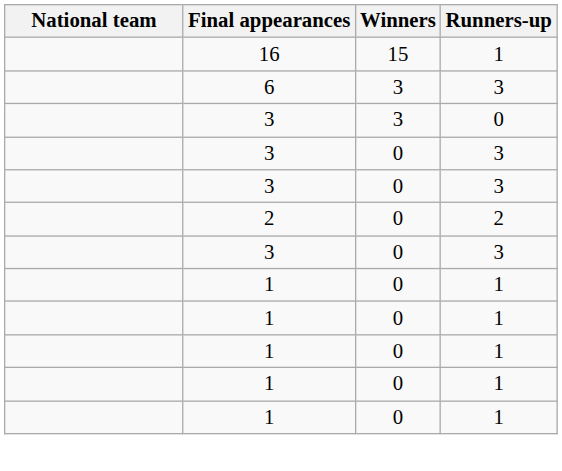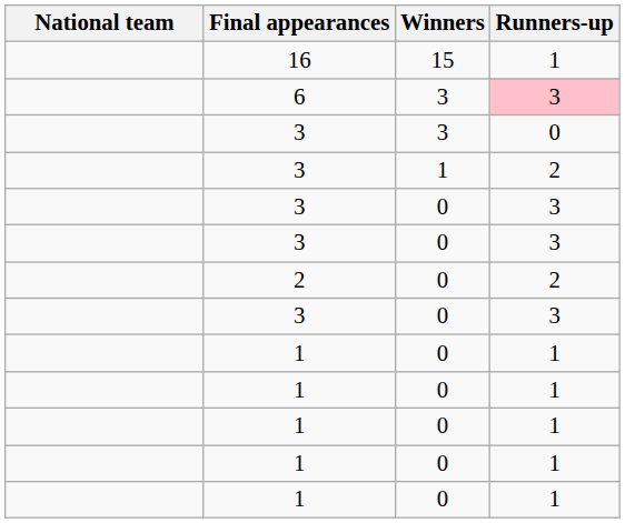 <table class="wikitable sortable">
 <tr>
 <th style="width:130px;">National team</th>
 <th>Final appearances</th>
 <th>Winners</th>
 <th>Runners-up</th>
 </tr>
 <tr>
 <td></td>
 <td align=center>16</td>
 <td align=center>15</td>
 <td align=center>1</td>
 </tr>
 <tr>
 <td></td>
 <td align=center>6</td>
 <td align=center>3</td>
-<td align=center>3</td>
+<td align=center style="background: pink;">3</td>
 </tr>
 <tr>
 <td></td>
 <td align=center>3</td>
 <td align=center>3</td>
 <td align=center>0</td>
+</tr>
+<tr>
+<td></td>
+<td align=center>3</td>
+<td align=center>1</td>
+<td align=center>2</td>
 </tr>
 <tr>
 <td></td>
 <td align=center>3</td>
 <td align=center>0</td>
 <td align=center>3</td>
 </tr>
 <tr>
 <td></td>
 <td align=center>3</td>
 <td align=center>0</td>
 <td align=center>3</td>
 </tr>
 <tr>
 <td></td>
 <td align=center>2</td>
 <td align=center>0</td>
 <td align=center>2</td>
 </tr>
 <tr>
 <td></td>
 <td align=center>3</td>
 <td align=center>0</td>
 <td align=center>3</td>
 </tr>
 <tr>
 <td></td>
 <td align=center>1</td>
 <td align=center>0</td>
 <td align=center>1</td>
 </tr>
 <tr>
 <td></td>
 <td align=center>1</td>
 <td align=center>0</td>
 <td align=center>1</td>
 </tr>
 <tr>
 <td></td>
 <td align=center>1</td>
 <td align=center>0</td>
 <td align=center>1</td>
 </tr>
 <tr>
 <td></td>
 <td align=center>1</td>
 <td align=center>0</td>
 <td align=center>1</td>
 </tr>
 <tr>
 <td></td>
 <td align=center>1</td>
 <td align=center>0</td>
 <td align=center>1</td>
 </tr>
 </table>
